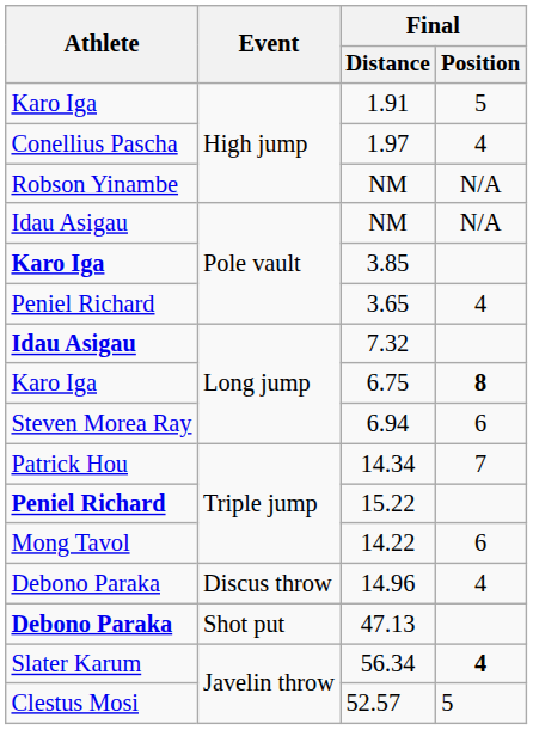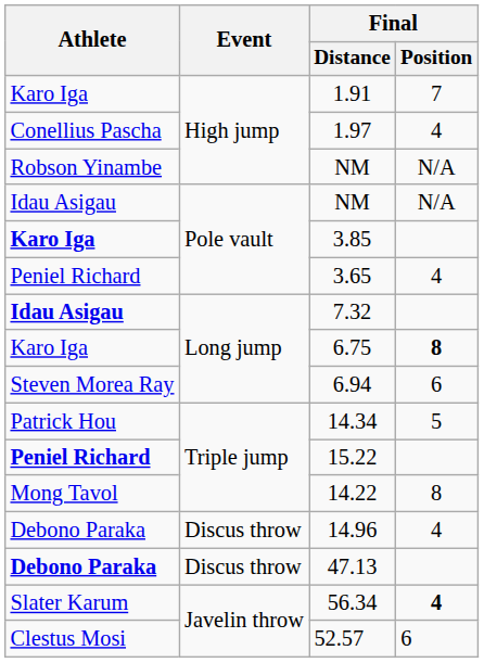 <table class=wikitable style="font-size:90%">
 <tr>
 <th rowspan="2">Athlete</th>
 <th rowspan="2">Event</th>
 <th colspan="2">Final</th>
 </tr>
 <tr style="font-size:95%">
 <th>Distance</th>
 <th>Position</th>
 </tr>
 <tr style=text-align:center>
 <td style=text-align:left><a href='#'>Karo Iga</a></td>
 <td style=text-align:left rowspan=3>High jump</td>
 <td>1.91</td>
-<td>5</td>
+<td>7</td>
 </tr>
 <tr style=text-align:center>
 <td style=text-align:left><a href='#'>Conellius Pascha</a></td>
 <td>1.97</td>
 <td>4</td>
 </tr>
 <tr style=text-align:center>
 <td style=text-align:left><a href='#'>Robson Yinambe</a></td>
 <td>NM</td>
 <td>N/A</td>
 </tr>
 <tr style=text-align:center>
 <td style=text-align:left><a href='#'>Idau Asigau</a></td>
 <td style=text-align:left rowspan=3>Pole vault</td>
 <td>NM</td>
 <td>N/A</td>
 </tr>
 <tr style=text-align:center>
 <td style=text-align:left><strong><a href='#'>Karo Iga</a></strong></td>
 <td>3.85</td>
 <td></td>
 </tr>
 <tr style=text-align:center>
 <td style=text-align:left><a href='#'>Peniel Richard</a></td>
 <td>3.65</td>
 <td>4</td>
 </tr>
 <tr style=text-align:center>
 <td style=text-align:left><strong><a href='#'>Idau Asigau</a></strong></td>
 <td style=text-align:left rowspan=3>Long jump</td>
 <td>7.32</td>
 <td></td>
 </tr>
 <tr style=text-align:center>
 <td style=text-align:left><a href='#'>Karo Iga</a></td>
 <td>6.75</td>
 <td><strong>8</strong></td>
 </tr>
 <tr style=text-align:center>
 <td style=text-align:left><a href='#'>Steven Morea Ray</a></td>
 <td>6.94</td>
 <td>6</td>
 </tr>
 <tr style=text-align:center>
 <td style=text-align:left><a href='#'>Patrick Hou</a></td>
 <td style=text-align:left rowspan=3>Triple jump</td>
 <td>14.34</td>
-<td>7</td>
+<td>5</td>
 </tr>
 <tr style=text-align:center>
 <td style=text-align:left><strong><a href='#'>Peniel Richard</a></strong></td>
 <td>15.22</td>
 <td></td>
 </tr>
 <tr style=text-align:center>
 <td style=text-align:left><a href='#'>Mong Tavol</a></td>
 <td>14.22</td>
-<td>6</td>
+<td>8</td>
 </tr>
 <tr style=text-align:center>
 <td style=text-align:left><a href='#'>Debono Paraka</a></td>
 <td style=text-align:left rowspan=1>Discus throw</td>
 <td>14.96</td>
 <td>4</td>
 </tr>
 <tr style=text-align:center>
 <td style=text-align:left><strong><a href='#'>Debono Paraka</a></strong></td>
-<td style=text-align:left rowspan=1>Shot put</td>
+<td style=text-align:left rowspan=1>Discus throw</td>
 <td>47.13</td>
 <td></td>
 </tr>
 <tr style=text-align:center>
 <td style=text-align:left><a href='#'>Slater Karum</a></td>
 <td style=text-align:left rowspan=2>Javelin throw</td>
 <td>56.34</td>
 <td><strong>4</strong></td>
 </tr>
 <tr style|-style=text-align:center>
 <td style=text-align:left><a href='#'>Clestus Mosi</a></td>
 <td>52.57</td>
-<td>5</td>
+<td>6</td>
 </tr>
 </table>
